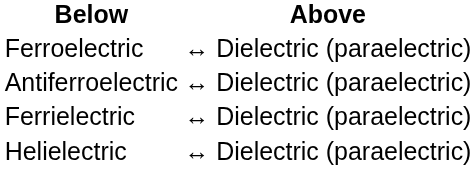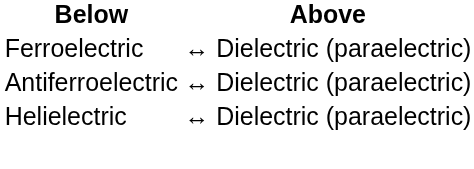 <table>
 <tr>
 <th>Below </th>
 <th>Above </th>
 </tr>
 <tr>
 <td>Ferroelectric</td>
 <td>↔ Dielectric (paraelectric)</td>
 </tr>
 <tr>
 <td>Antiferroelectric</td>
 <td>↔ Dielectric (paraelectric)</td>
 </tr>
 <tr>
-<td>Ferrielectric</td>
-<td>↔ Dielectric (paraelectric)</td>
-</tr>
-<tr>
 <td>Helielectric</td>
 <td>↔ Dielectric (paraelectric)</td>
 </tr>
 </table>
